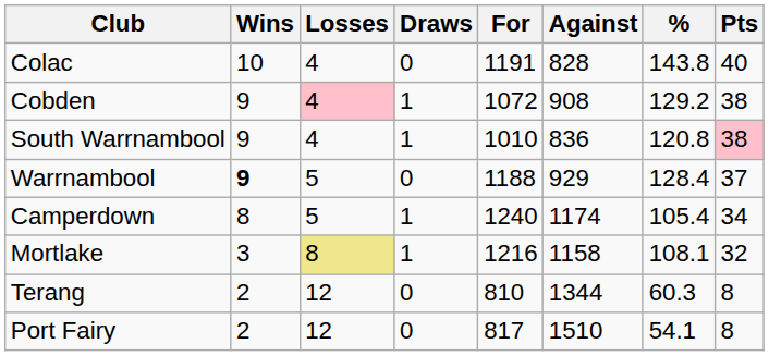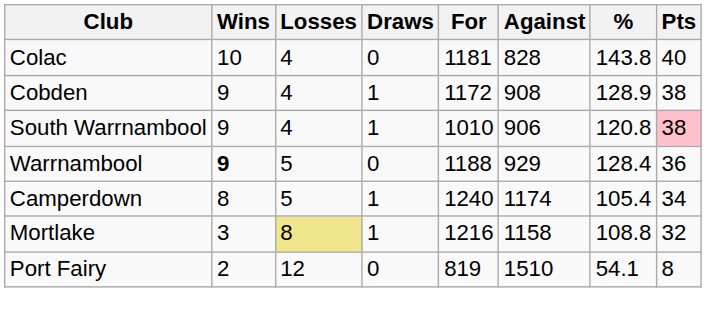 <table class="wikitable">
 <tr>
 <th>Club</th>
 <th>Wins</th>
 <th>Losses</th>
 <th>Draws</th>
 <th>For</th>
 <th>Against</th>
 <th>%</th>
 <th>Pts</th>
 </tr>
 <tr>
 <td>Colac</td>
 <td>10</td>
 <td>4</td>
 <td>0</td>
-<td>1191</td>
+<td>1181</td>
 <td>828</td>
 <td>143.8</td>
 <td>40</td>
 </tr>
 <tr>
 <td>Cobden</td>
 <td>9</td>
-<td style="background: pink;">4</td>
+<td>4</td>
 <td>1</td>
-<td>1072</td>
+<td>1172</td>
 <td>908</td>
-<td>129.2</td>
+<td>128.9</td>
 <td>38</td>
 </tr>
 <tr>
 <td>South Warrnambool</td>
 <td>9</td>
 <td>4</td>
 <td>1</td>
 <td>1010</td>
-<td>836</td>
+<td>906</td>
 <td>120.8</td>
 <td style="background: pink;">38</td>
 </tr>
 <tr>
 <td>Warrnambool</td>
 <td><strong>9</strong></td>
 <td>5</td>
 <td>0</td>
 <td>1188</td>
 <td>929</td>
 <td>128.4</td>
-<td>37</td>
+<td>36</td>
 </tr>
 <tr>
 <td>Camperdown</td>
 <td>8</td>
 <td>5</td>
 <td>1</td>
 <td>1240</td>
 <td>1174</td>
 <td>105.4</td>
 <td>34</td>
 </tr>
 <tr>
 <td>Mortlake</td>
 <td>3</td>
 <td style="background: khaki;">8</td>
 <td>1</td>
 <td>1216</td>
 <td>1158</td>
-<td>108.1</td>
+<td>108.8</td>
 <td>32</td>
-</tr>
-<tr>
-<td>Terang</td>
-<td>2</td>
-<td>12</td>
-<td>0</td>
-<td>810</td>
-<td>1344</td>
-<td>60.3</td>
-<td>8</td>
 </tr>
 <tr>
 <td>Port Fairy</td>
 <td>2</td>
 <td>12</td>
 <td>0</td>
-<td>817</td>
+<td>819</td>
 <td>1510</td>
 <td>54.1</td>
 <td>8</td>
 </tr>
 </table>
